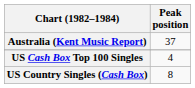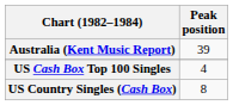 <table class="wikitable sortable plainrowheaders" style="text-align:center">
 <tr>
 <th scope="col">Chart (1982–1984)</th>
 <th scope="col">Peak<br>position</th>
 </tr>
 <tr>
 <th scope="row">Australia (<a href='#'>Kent Music Report</a>)</th>
-<td>37</td>
+<td>39</td>
 </tr>
 <tr>
 </tr>
 <tr>
 </tr>
 <tr>
 </tr>
 <tr>
 </tr>
 <tr>
 </tr>
 <tr>
 </tr>
 <tr>
 </tr>
 <tr>
 </tr>
 <tr>
 </tr>
 <tr>
 </tr>
 <tr>
 </tr>
 <tr>
 <th scope="row">US <em><a href='#'>Cash Box</a></em> Top 100 Singles</th>
 <td>4</td>
 </tr>
 <tr>
 <th scope="row">US Country Singles (<em><a href='#'>Cash Box</a></em>)</th>
 <td>8</td>
 </tr>
 </table>
